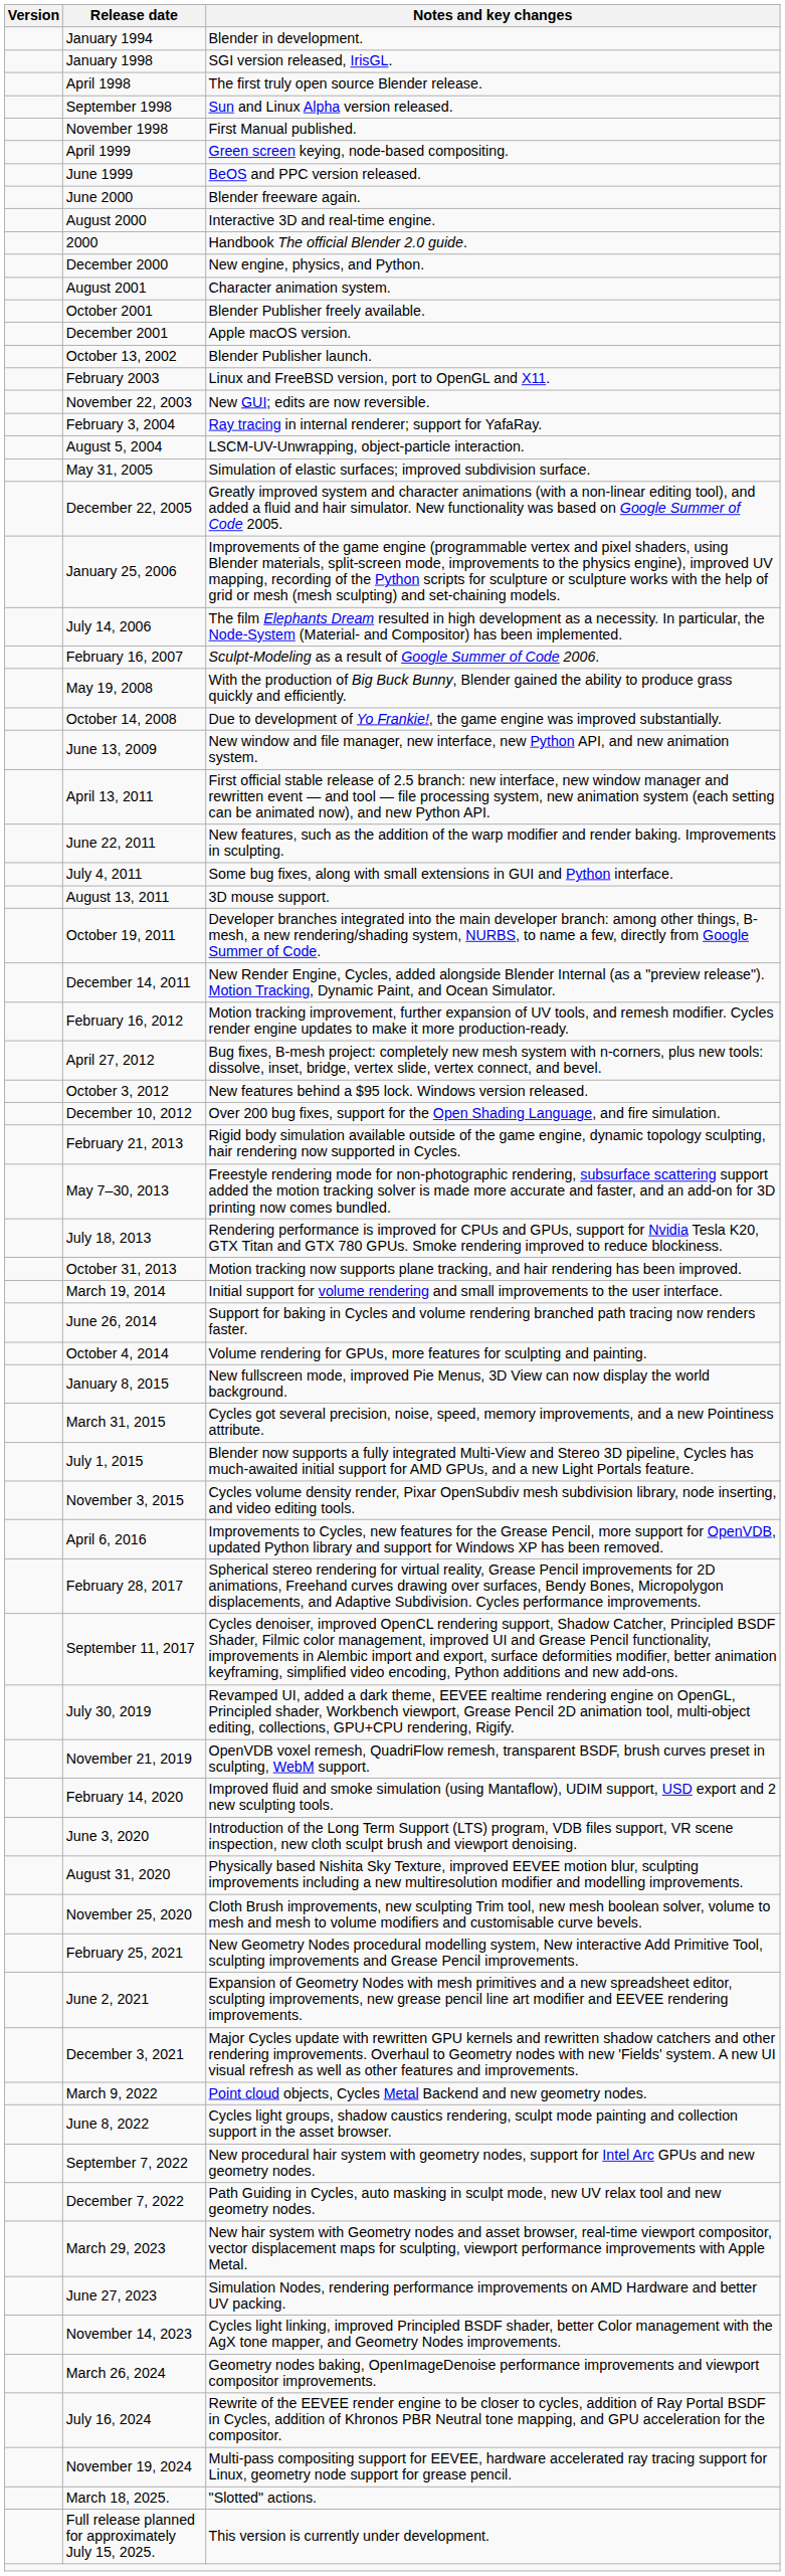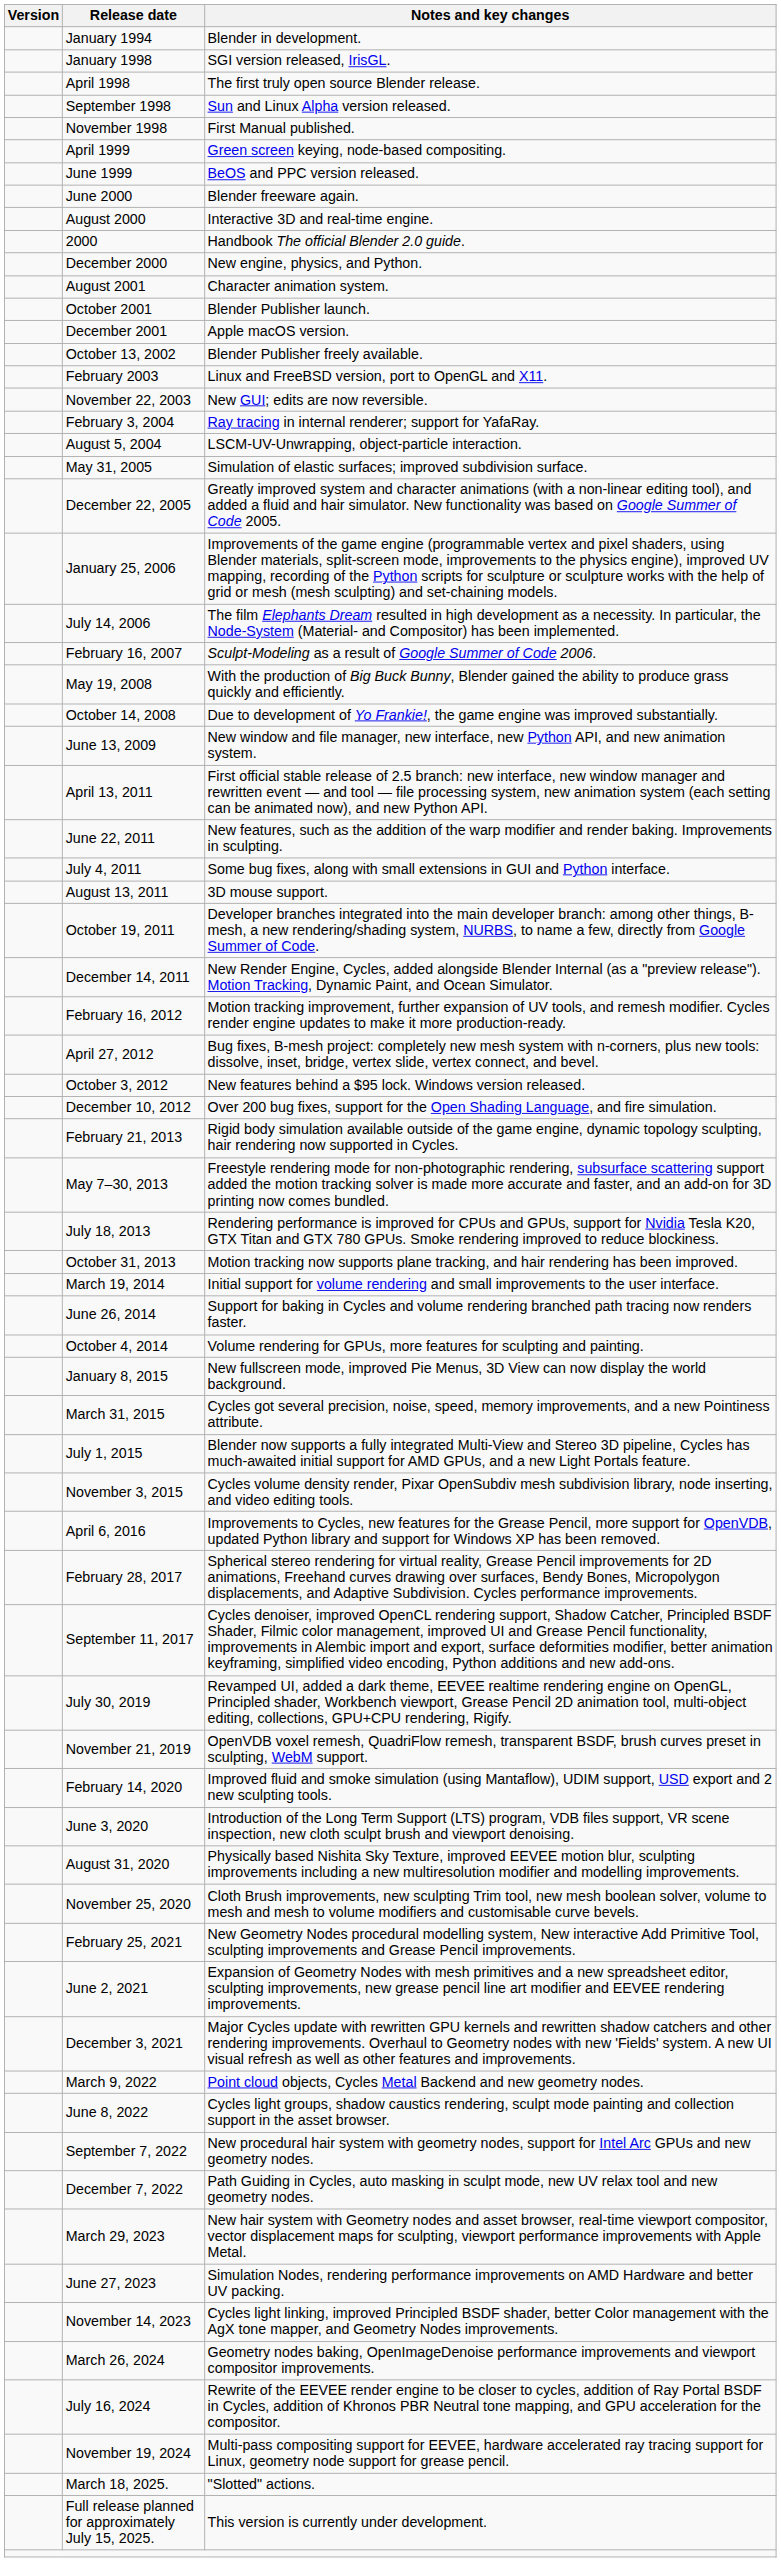 <table class="wikitable mw-collapsible mw-collapsed">
 <tr>
 <th>Version</th>
 <th scope="col" style="width: 9.5em;">Release date</th>
 <th>Notes and key changes</th>
 </tr>
 <tr>
 <td></td>
 <td>January 1994</td>
 <td>Blender in development.</td>
 </tr>
 <tr>
 <td></td>
 <td>January 1998</td>
 <td>SGI version released, <a href='#'>IrisGL</a>.</td>
 </tr>
 <tr>
 <td></td>
 <td>April 1998</td>
 <td>The first truly open source Blender release.</td>
 </tr>
 <tr>
 <td></td>
 <td>September 1998</td>
 <td><a href='#'>Sun</a> and Linux <a href='#'>Alpha</a> version released.</td>
 </tr>
 <tr>
 <td></td>
 <td>November 1998</td>
 <td>First Manual published.</td>
 </tr>
 <tr>
 <td></td>
 <td>April 1999</td>
 <td><a href='#'>Green screen</a> keying, node-based compositing.</td>
 </tr>
 <tr>
 <td></td>
 <td>June 1999</td>
 <td><a href='#'>BeOS</a> and PPC version released.</td>
 </tr>
 <tr>
 <td></td>
 <td>June 2000</td>
 <td>Blender freeware again.</td>
 </tr>
 <tr>
 <td></td>
 <td>August 2000</td>
 <td>Interactive 3D and real-time engine.</td>
 </tr>
 <tr>
 <td></td>
 <td>2000</td>
 <td>Handbook <em>The official Blender 2.0 guide</em>.</td>
 </tr>
 <tr>
 <td></td>
 <td>December 2000</td>
 <td>New engine, physics, and Python.</td>
 </tr>
 <tr>
 <td></td>
 <td>August 2001</td>
 <td>Character animation system.</td>
 </tr>
 <tr>
 <td></td>
 <td>October 2001</td>
-<td>Blender Publisher freely available.</td>
+<td>Blender Publisher launch.</td>
 </tr>
 <tr>
 <td></td>
 <td>December 2001</td>
 <td>Apple macOS version.</td>
 </tr>
 <tr>
 <td></td>
 <td>October 13, 2002</td>
-<td>Blender Publisher launch.</td>
+<td>Blender Publisher freely available.</td>
 </tr>
 <tr>
 <td></td>
 <td>February 2003</td>
 <td>Linux and FreeBSD version, port to OpenGL and <a href='#'>X11</a>.</td>
 </tr>
 <tr>
 <td></td>
 <td>November 22, 2003</td>
 <td>New <a href='#'>GUI</a>; edits are now reversible.</td>
 </tr>
 <tr>
 <td></td>
 <td>February 3, 2004</td>
 <td><a href='#'>Ray tracing</a> in internal renderer; support for YafaRay.</td>
 </tr>
 <tr>
 <td></td>
 <td>August 5, 2004</td>
 <td>LSCM-UV-Unwrapping, object-particle interaction.</td>
 </tr>
 <tr>
 <td></td>
 <td>May 31, 2005</td>
 <td>Simulation of elastic surfaces; improved subdivision surface.</td>
 </tr>
 <tr>
 <td></td>
 <td>December 22, 2005</td>
 <td>Greatly improved system and character animations (with a non-linear editing tool), and added a fluid and hair simulator. New functionality was based on <em><a href='#'>Google Summer of Code</a></em> 2005.</td>
 </tr>
 <tr>
 <td></td>
 <td>January 25, 2006</td>
 <td>Improvements of the game engine (programmable vertex and pixel shaders, using Blender materials, split-screen mode, improvements to the physics engine), improved UV mapping, recording of the <a href='#'>Python</a> scripts for sculpture or sculpture works with the help of grid or mesh (mesh sculpting) and set-chaining models.</td>
 </tr>
 <tr>
 <td></td>
 <td>July 14, 2006</td>
 <td>The film <em><a href='#'>Elephants Dream</a></em> resulted in high development as a necessity. In particular, the <a href='#'>Node-System</a> (Material- and Compositor) has been implemented.</td>
 </tr>
 <tr>
 <td></td>
 <td>February 16, 2007</td>
 <td><em>Sculpt-Modeling</em> as a result of <em><a href='#'>Google Summer of Code</a> 2006</em>.</td>
 </tr>
 <tr>
 <td></td>
 <td>May 19, 2008</td>
 <td>With the production of <em>Big Buck Bunny</em>, Blender gained the ability to produce grass quickly and efficiently.</td>
 </tr>
 <tr>
 <td></td>
 <td>October 14, 2008</td>
 <td>Due to development of <em><a href='#'>Yo Frankie!</a></em>, the game engine was improved substantially.</td>
 </tr>
 <tr>
 <td></td>
 <td>June 13, 2009</td>
 <td>New window and file manager, new interface, new <a href='#'>Python</a> API, and new animation system.</td>
 </tr>
 <tr>
 <td></td>
 <td>April 13, 2011</td>
 <td>First official stable release of 2.5 branch: new interface, new window manager and rewritten event — and tool — file processing system, new animation system (each setting can be animated now), and new Python API.</td>
 </tr>
 <tr>
 <td></td>
 <td>June 22, 2011</td>
 <td>New features, such as the addition of the warp modifier and render baking. Improvements in sculpting.</td>
 </tr>
 <tr>
 <td></td>
 <td>July 4, 2011</td>
 <td>Some bug fixes, along with small extensions in GUI and <a href='#'>Python</a> interface.</td>
 </tr>
 <tr>
 <td></td>
 <td>August 13, 2011</td>
 <td>3D mouse support.</td>
 </tr>
 <tr>
 <td></td>
 <td>October 19, 2011</td>
 <td>Developer branches integrated into the main developer branch: among other things, B-mesh, a new rendering/shading system, <a href='#'>NURBS</a>, to name a few, directly from <a href='#'>Google Summer of Code</a>.</td>
 </tr>
 <tr>
 <td></td>
 <td>December 14, 2011</td>
 <td>New Render Engine, Cycles, added alongside Blender Internal (as a "preview release"). <a href='#'>Motion Tracking</a>, Dynamic Paint, and Ocean Simulator.</td>
 </tr>
 <tr>
 <td></td>
 <td>February 16, 2012</td>
 <td>Motion tracking improvement, further expansion of UV tools, and remesh modifier. Cycles render engine updates to make it more production-ready.</td>
 </tr>
 <tr>
 <td></td>
 <td>April 27, 2012</td>
 <td>Bug fixes, B-mesh project: completely new mesh system with n-corners, plus new tools: dissolve, inset, bridge, vertex slide, vertex connect, and bevel.</td>
 </tr>
 <tr>
 <td></td>
 <td>October 3, 2012</td>
 <td>New features behind a $95 lock. Windows version released.</td>
 </tr>
 <tr>
 <td></td>
 <td>December 10, 2012</td>
 <td>Over 200 bug fixes, support for the <a href='#'>Open Shading Language</a>, and fire simulation.</td>
 </tr>
 <tr>
 <td></td>
 <td>February 21, 2013</td>
 <td>Rigid body simulation available outside of the game engine, dynamic topology sculpting, hair rendering now supported in Cycles.</td>
 </tr>
 <tr>
 <td></td>
 <td>May 7–30, 2013</td>
 <td>Freestyle rendering mode for non-photographic rendering, <a href='#'>subsurface scattering</a> support added the motion tracking solver is made more accurate and faster, and an add-on for 3D printing now comes bundled.</td>
 </tr>
 <tr>
 <td></td>
 <td>July 18, 2013</td>
 <td>Rendering performance is improved for CPUs and GPUs, support for <a href='#'>Nvidia</a> Tesla K20, GTX Titan and GTX 780 GPUs. Smoke rendering improved to reduce blockiness.</td>
 </tr>
 <tr>
 <td></td>
 <td>October 31, 2013</td>
 <td>Motion tracking now supports plane tracking, and hair rendering has been improved.</td>
 </tr>
 <tr>
 <td></td>
 <td>March 19, 2014</td>
 <td>Initial support for <a href='#'>volume rendering</a> and small improvements to the user interface.</td>
 </tr>
 <tr>
 <td></td>
 <td>June 26, 2014</td>
 <td>Support for baking in Cycles and volume rendering branched path tracing now renders faster.</td>
 </tr>
 <tr>
 <td></td>
 <td>October 4, 2014</td>
 <td>Volume rendering for GPUs, more features for sculpting and painting.</td>
 </tr>
 <tr>
 <td></td>
 <td>January 8, 2015</td>
 <td>New fullscreen mode, improved Pie Menus, 3D View can now display the world background.</td>
 </tr>
 <tr>
 <td></td>
 <td>March 31, 2015</td>
 <td>Cycles got several precision, noise, speed, memory improvements, and a new Pointiness attribute.</td>
 </tr>
 <tr>
 <td></td>
 <td>July 1, 2015</td>
 <td>Blender now supports a fully integrated Multi-View and Stereo 3D pipeline, Cycles has much-awaited initial support for AMD GPUs, and a new Light Portals feature.</td>
 </tr>
 <tr>
 <td></td>
 <td>November 3, 2015</td>
 <td>Cycles volume density render, Pixar OpenSubdiv mesh subdivision library, node inserting, and video editing tools.</td>
 </tr>
 <tr>
 <td></td>
 <td>April 6, 2016</td>
 <td>Improvements to Cycles, new features for the Grease Pencil, more support for <a href='#'>OpenVDB</a>, updated Python library and support for Windows XP has been removed.</td>
 </tr>
 <tr>
 <td></td>
 <td>February 28, 2017</td>
 <td>Spherical stereo rendering for virtual reality, Grease Pencil improvements for 2D animations, Freehand curves drawing over surfaces, Bendy Bones, Micropolygon displacements, and Adaptive Subdivision. Cycles performance improvements.</td>
 </tr>
 <tr>
 <td></td>
 <td>September 11, 2017</td>
 <td>Cycles denoiser, improved OpenCL rendering support, Shadow Catcher, Principled BSDF Shader, Filmic color management, improved UI and Grease Pencil functionality, improvements in Alembic import and export, surface deformities modifier, better animation keyframing, simplified video encoding, Python additions and new add-ons.</td>
 </tr>
 <tr>
 <td></td>
 <td>July 30, 2019</td>
 <td>Revamped UI, added a dark theme, EEVEE realtime rendering engine on OpenGL, Principled shader, Workbench viewport, Grease Pencil 2D animation tool, multi-object editing, collections, GPU+CPU rendering, Rigify.</td>
 </tr>
 <tr>
 <td></td>
 <td>November 21, 2019</td>
 <td>OpenVDB voxel remesh, QuadriFlow remesh, transparent BSDF, brush curves preset in sculpting, <a href='#'>WebM</a> support.</td>
 </tr>
 <tr>
 <td></td>
 <td>February 14, 2020</td>
 <td>Improved fluid and smoke simulation (using Mantaflow), UDIM support, <a href='#'>USD</a> export and 2 new sculpting tools.</td>
 </tr>
 <tr>
 <td></td>
 <td>June 3, 2020</td>
 <td>Introduction of the Long Term Support (LTS) program, VDB files support, VR scene inspection, new cloth sculpt brush and viewport denoising.</td>
 </tr>
 <tr>
 <td></td>
 <td>August 31, 2020</td>
 <td>Physically based Nishita Sky Texture, improved EEVEE motion blur, sculpting improvements including a new multiresolution modifier and modelling improvements.</td>
 </tr>
 <tr>
 <td></td>
 <td>November 25, 2020</td>
 <td>Cloth Brush improvements, new sculpting Trim tool, new mesh boolean solver, volume to mesh and mesh to volume modifiers and customisable curve bevels.</td>
 </tr>
 <tr>
 <td></td>
 <td>February 25, 2021</td>
 <td>New Geometry Nodes procedural modelling system, New interactive Add Primitive Tool, sculpting improvements and Grease Pencil improvements.</td>
 </tr>
 <tr>
 <td></td>
 <td>June 2, 2021</td>
 <td>Expansion of Geometry Nodes with mesh primitives and a new spreadsheet editor, sculpting improvements, new grease pencil line art modifier and EEVEE rendering improvements.</td>
 </tr>
 <tr>
 <td></td>
 <td>December 3, 2021</td>
 <td>Major Cycles update with rewritten GPU kernels and rewritten shadow catchers and other rendering improvements. Overhaul to Geometry nodes with new 'Fields' system. A new UI visual refresh as well as other features and improvements.</td>
 </tr>
 <tr>
 <td></td>
 <td>March 9, 2022</td>
 <td><a href='#'>Point cloud</a> objects, Cycles <a href='#'>Metal</a> Backend and new geometry nodes.</td>
 </tr>
 <tr>
 <td></td>
 <td>June 8, 2022</td>
 <td>Cycles light groups, shadow caustics rendering, sculpt mode painting and collection support in the asset browser.</td>
 </tr>
 <tr>
 <td></td>
 <td>September 7, 2022</td>
 <td>New procedural hair system with geometry nodes, support for <a href='#'>Intel Arc</a> GPUs and new geometry nodes.</td>
 </tr>
 <tr>
 <td></td>
 <td>December 7, 2022</td>
 <td>Path Guiding in Cycles, auto masking in sculpt mode, new UV relax tool and new geometry nodes.</td>
 </tr>
 <tr>
 <td></td>
 <td>March 29, 2023</td>
 <td>New hair system with Geometry nodes and asset browser, real-time viewport compositor, vector displacement maps for sculpting, viewport performance improvements with Apple Metal.</td>
 </tr>
 <tr>
 <td></td>
 <td>June 27, 2023</td>
 <td>Simulation Nodes, rendering performance improvements on AMD Hardware and better UV packing.</td>
 </tr>
 <tr>
 <td></td>
 <td>November 14, 2023</td>
 <td>Cycles light linking, improved Principled BSDF shader, better Color management with the AgX tone mapper, and Geometry Nodes improvements.</td>
 </tr>
 <tr>
 <td></td>
 <td>March 26, 2024</td>
 <td>Geometry nodes baking, OpenImageDenoise performance improvements and viewport compositor improvements.</td>
 </tr>
 <tr>
 <td></td>
 <td>July 16, 2024</td>
 <td>Rewrite of the EEVEE render engine to be closer to cycles, addition of Ray Portal BSDF in Cycles, addition of Khronos PBR Neutral tone mapping, and GPU acceleration for the compositor.</td>
 </tr>
 <tr>
 <td></td>
 <td>November 19, 2024</td>
 <td>Multi-pass compositing support for EEVEE, hardware accelerated ray tracing support for Linux, geometry node support for grease pencil.</td>
 </tr>
 <tr>
 <td></td>
 <td>March 18, 2025.</td>
 <td>"Slotted" actions.</td>
 </tr>
 <tr>
 <td></td>
 <td>Full release planned for approximately July 15, 2025.</td>
 <td>This version is currently under development.</td>
 </tr>
 <tr>
 <td colspan="3"></td>
 </tr>
 </table>
